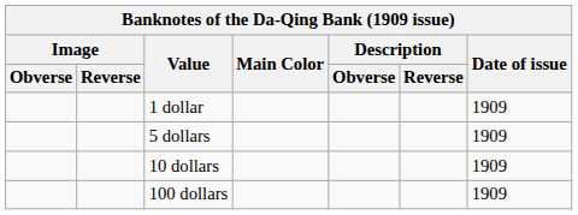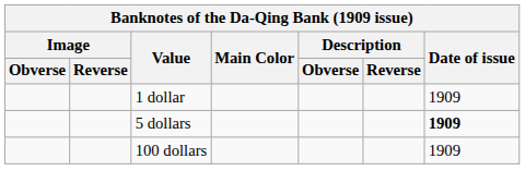 <table class="wikitable" style="font-size: 90%">
 <tr>
 <th colspan=7>Banknotes of the Da-Qing Bank (1909 issue)</th>
 </tr>
 <tr>
 <th colspan=2>Image</th>
 <th rowspan=2>Value</th>
 <th rowspan=2>Main Color</th>
 <th colspan=2>Description</th>
 <th rowspan=2>Date of issue</th>
 </tr>
 <tr>
 <th>Obverse</th>
 <th>Reverse</th>
 <th>Obverse</th>
 <th>Reverse</th>
 </tr>
 <tr>
 <td></td>
 <td></td>
 <td>1 dollar</td>
 <td></td>
 <td></td>
 <td></td>
 <td>1909</td>
 </tr>
 <tr>
 <td></td>
 <td></td>
 <td>5 dollars</td>
 <td></td>
 <td></td>
 <td></td>
-<td>1909</td>
-</tr>
-<tr>
-<td></td>
-<td></td>
-<td>10 dollars</td>
-<td></td>
-<td></td>
-<td></td>
-<td>1909</td>
+<td><strong>1909</strong></td>
 </tr>
 <tr>
 <td></td>
 <td></td>
 <td>100 dollars</td>
 <td></td>
 <td></td>
 <td></td>
 <td>1909</td>
 </tr>
 </table>
